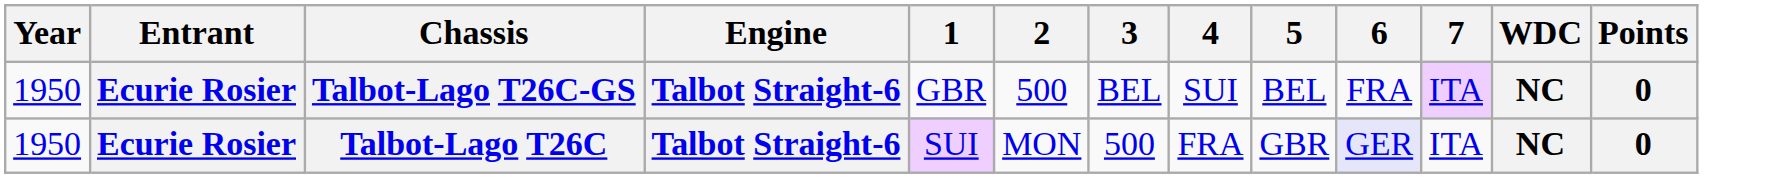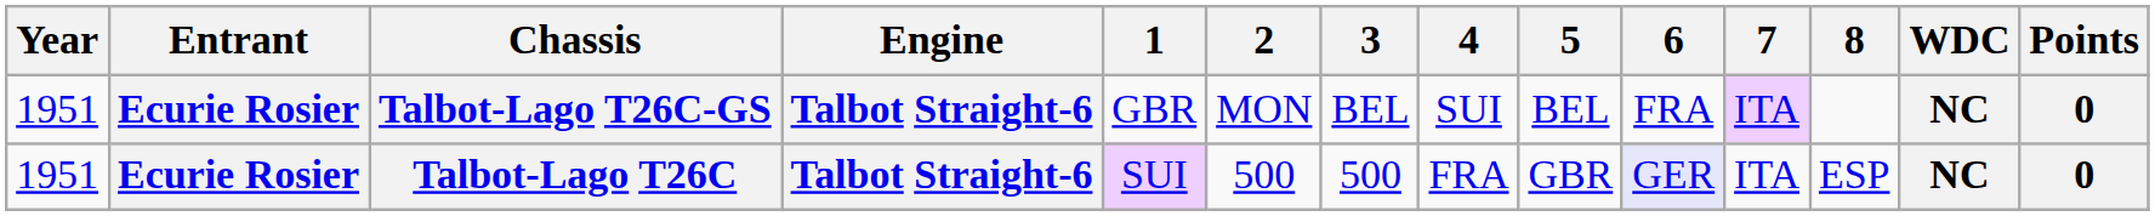 <table class="wikitable" style="text-align:center; font-size:90%">
 <tr>
 <th>Year</th>
 <th>Entrant</th>
 <th>Chassis</th>
 <th>Engine</th>
 <th>1</th>
 <th>2</th>
 <th>3</th>
 <th>4</th>
 <th>5</th>
 <th>6</th>
 <th>7</th>
+<th>8</th>
 <th>WDC</th>
 <th>Points</th>
 </tr>
 <tr>
-<td><a href='#'>1950</a></td>
+<td><a href='#'>1951</a></td>
 <th><a href='#'>Ecurie Rosier</a></th>
 <th><a href='#'>Talbot-Lago</a> <a href='#'>T26C-GS</a></th>
 <th><a href='#'>Talbot</a> <a href='#'>Straight-6</a></th>
 <td><a href='#'>GBR</a></td>
-<td><a href='#'>500</a></td>
+<td><a href='#'>MON</a></td>
 <td><a href='#'>BEL</a></td>
 <td><a href='#'>SUI</a></td>
 <td><a href='#'>BEL</a></td>
 <td><a href='#'>FRA</a></td>
 <td style="background:#EFCFFF;"><a href='#'>ITA</a><br></td>
+<td></td>
 <th>NC</th>
 <th>0</th>
 </tr>
 <tr>
-<td><a href='#'>1950</a></td>
+<td><a href='#'>1951</a></td>
 <th><a href='#'>Ecurie Rosier</a></th>
 <th><a href='#'>Talbot-Lago</a> <a href='#'>T26C</a></th>
 <th><a href='#'>Talbot</a> <a href='#'>Straight-6</a></th>
 <td style="background:#EFCFFF;"><a href='#'>SUI</a><br></td>
-<td><a href='#'>MON</a></td>
+<td><a href='#'>500</a></td>
 <td><a href='#'>500</a></td>
 <td><a href='#'>FRA</a></td>
 <td><a href='#'>GBR</a></td>
 <td style="background: lavender;"><a href='#'>GER</a></td>
 <td><a href='#'>ITA</a></td>
+<td><a href='#'>ESP</a></td>
 <th>NC</th>
 <th>0</th>
 </tr>
 </table>
